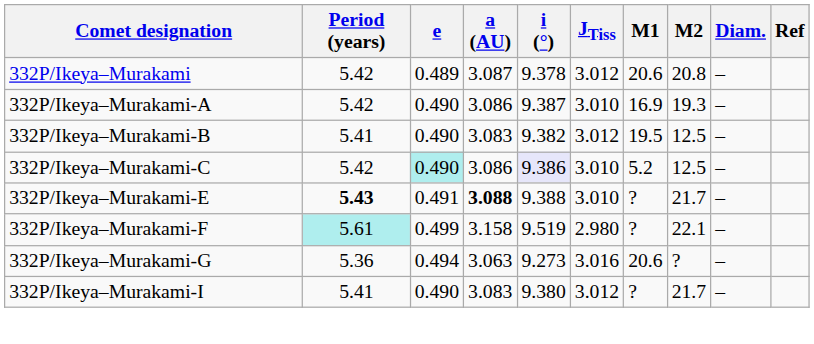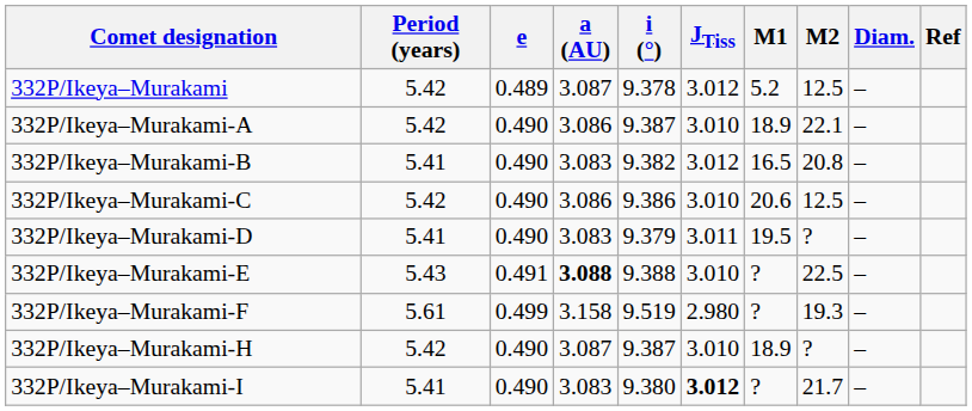 <table class="wikitable sortable">
 <tr>
 <th align="left" width=235 data-sort-type="number"><a href='#'>Comet designation</a></th>
 <th width="80"><a href='#'>Period</a><br>(years)</th>
 <th><a href='#'>e</a></th>
 <th><a href='#'>a</a><br>(<a href='#'>AU</a>)</th>
 <th><a href='#'>i</a><br>(<a href='#'>°</a>)</th>
 <th><a href='#'>J<sub>Tiss</sub></a></th>
 <th>M1</th>
 <th>M2</th>
 <th><a href='#'>Diam.</a></th>
 <th>Ref</th>
 </tr>
 <tr id="1003110">
 <td><a href='#'>332P/Ikeya–Murakami</a></td>
 <td align="center">5.42</td>
 <td>0.489</td>
 <td>3.087</td>
 <td>9.378</td>
 <td>3.012</td>
-<td>20.6</td>
-<td>20.8</td>
+<td>5.2</td>
+<td>12.5</td>
 <td>–</td>
 <td></td>
 </tr>
 <tr id="1003445">
 <td>332P/Ikeya–Murakami-A</td>
 <td align="center">5.42</td>
 <td>0.490</td>
 <td>3.086</td>
 <td>9.387</td>
 <td>3.010</td>
-<td>16.9</td>
-<td>19.3</td>
+<td>18.9</td>
+<td>22.1</td>
 <td>–</td>
 <td></td>
 </tr>
 <tr id="1003446">
 <td>332P/Ikeya–Murakami-B</td>
 <td align="center">5.41</td>
 <td>0.490</td>
 <td>3.083</td>
 <td>9.382</td>
 <td>3.012</td>
-<td>19.5</td>
-<td>12.5</td>
+<td>16.5</td>
+<td>20.8</td>
 <td>–</td>
 <td></td>
 </tr>
 <tr id="1003447">
 <td>332P/Ikeya–Murakami-C</td>
 <td align="center">5.42</td>
-<td style="background: paleturquoise;">0.490</td>
+<td>0.490</td>
 <td>3.086</td>
-<td style="background: lavender;">9.386</td>
+<td>9.386</td>
 <td>3.010</td>
-<td>5.2</td>
+<td>20.6</td>
 <td>12.5</td>
+<td>–</td>
+<td></td>
+</tr>
+<tr id="1003448">
+<td>332P/Ikeya–Murakami-D</td>
+<td align="center">5.41</td>
+<td>0.490</td>
+<td>3.083</td>
+<td>9.379</td>
+<td>3.011</td>
+<td>19.5</td>
+<td>?</td>
 <td>–</td>
 <td></td>
 </tr>
 <tr id="1003458">
 <td>332P/Ikeya–Murakami-E</td>
-<td align="center"><strong>5.43</strong></td>
+<td align="center">5.43</td>
 <td>0.491</td>
 <td><strong>3.088</strong></td>
 <td>9.388</td>
 <td>3.010</td>
 <td>?</td>
-<td>21.7</td>
+<td>22.5</td>
 <td>–</td>
 <td></td>
 </tr>
 <tr id="1003449">
 <td>332P/Ikeya–Murakami-F</td>
-<td align="center" style="background: paleturquoise;">5.61</td>
+<td align="center">5.61</td>
 <td>0.499</td>
 <td>3.158</td>
 <td>9.519</td>
 <td>2.980</td>
 <td>?</td>
-<td>22.1</td>
+<td>19.3</td>
 <td>–</td>
 <td></td>
 </tr>
-<tr id="1003452">
-<td>332P/Ikeya–Murakami-G</td>
-<td align="center">5.36</td>
-<td>0.494</td>
-<td>3.063</td>
-<td>9.273</td>
-<td>3.016</td>
-<td>20.6</td>
+<tr id="1003453">
+<td>332P/Ikeya–Murakami-H</td>
+<td align="center">5.42</td>
+<td>0.490</td>
+<td>3.087</td>
+<td>9.387</td>
+<td>3.010</td>
+<td>18.9</td>
 <td>?</td>
 <td>–</td>
 <td></td>
 </tr>
 <tr id="1003459">
 <td>332P/Ikeya–Murakami-I</td>
 <td align="center">5.41</td>
 <td>0.490</td>
 <td>3.083</td>
 <td>9.380</td>
-<td>3.012</td>
+<td><strong>3.012</strong></td>
 <td>?</td>
 <td>21.7</td>
 <td>–</td>
 <td></td>
 </tr>
 </table>
